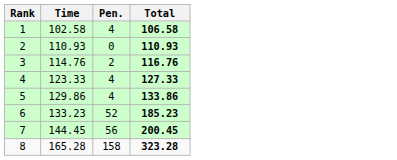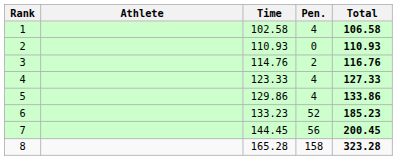 <table class=wikitable style="text-align:center">
 <tr>
 <th width=40>Rank</th>
+<th width=250>Athlete</th>
 <th width=60>Time</th>
 <th width=40>Pen.</th>
 <th width=70>Total</th>
 </tr>
 <tr bgcolor="ccffcc">
 <td>1</td>
+<td align=left></td>
 <td>102.58</td>
 <td>4</td>
 <td><strong>106.58</strong></td>
 </tr>
 <tr bgcolor="ccffcc">
 <td>2</td>
+<td align=left></td>
 <td>110.93</td>
 <td>0</td>
 <td><strong>110.93</strong></td>
 </tr>
 <tr bgcolor="ccffcc">
 <td>3</td>
+<td align=left></td>
 <td>114.76</td>
 <td>2</td>
 <td><strong>116.76</strong></td>
 </tr>
 <tr bgcolor="ccffcc">
 <td>4</td>
+<td align=left></td>
 <td>123.33</td>
 <td>4</td>
 <td><strong>127.33</strong></td>
 </tr>
 <tr bgcolor="ccffcc">
 <td>5</td>
+<td align=left></td>
 <td>129.86</td>
 <td>4</td>
 <td><strong>133.86</strong></td>
 </tr>
 <tr bgcolor="ccffcc">
 <td>6</td>
+<td align=left></td>
 <td>133.23</td>
 <td>52</td>
 <td><strong>185.23</strong></td>
 </tr>
 <tr bgcolor="ccffcc">
 <td>7</td>
+<td align=left></td>
 <td>144.45</td>
 <td>56</td>
 <td><strong>200.45</strong></td>
 </tr>
 <tr>
 <td>8</td>
+<td align=left></td>
 <td>165.28</td>
 <td>158</td>
 <td><strong>323.28</strong></td>
 </tr>
 </table>
